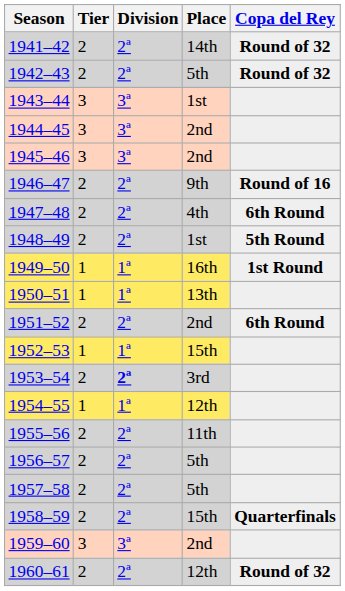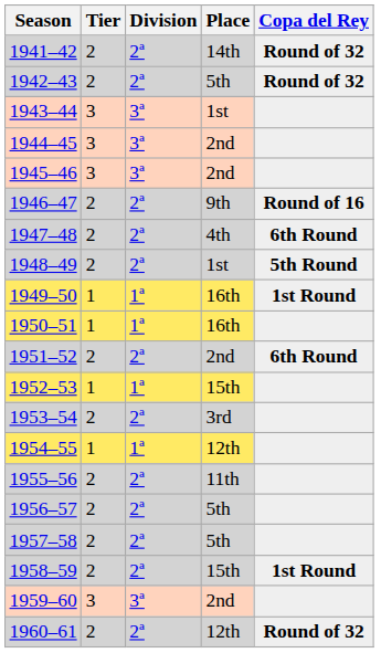 <table class="wikitable">
 <tr style="background:#f0f6fa;">
 <th>Season</th>
 <th>Tier</th>
 <th>Division</th>
 <th>Place</th>
 <th><a href='#'>Copa del Rey</a></th>
 </tr>
 <tr>
 <td style="background:#D3D3D3;"><a href='#'>1941–42</a></td>
 <td style="background:#D3D3D3;">2</td>
 <td style="background:#D3D3D3;"><a href='#'>2ª</a></td>
 <td style="background:#D3D3D3;">14th</td>
 <th style="background:#efefef;">Round of 32</th>
 </tr>
 <tr>
 <td style="background:#D3D3D3;"><a href='#'>1942–43</a></td>
 <td style="background:#D3D3D3;">2</td>
 <td style="background:#D3D3D3;"><a href='#'>2ª</a></td>
 <td style="background:#D3D3D3;">5th</td>
 <th style="background:#efefef;">Round of 32</th>
 </tr>
 <tr>
 <td style="background:#FFD3BD;"><a href='#'>1943–44</a></td>
 <td style="background:#FFD3BD;">3</td>
 <td style="background:#FFD3BD;"><a href='#'>3ª</a></td>
 <td style="background:#FFD3BD;">1st</td>
 <th style="background:#efefef;"></th>
 </tr>
 <tr>
 <td style="background:#FFD3BD;"><a href='#'>1944–45</a></td>
 <td style="background:#FFD3BD;">3</td>
 <td style="background:#FFD3BD;"><a href='#'>3ª</a></td>
 <td style="background:#FFD3BD;">2nd</td>
 <th style="background:#efefef;"></th>
 </tr>
 <tr>
 <td style="background:#FFD3BD;"><a href='#'>1945–46</a></td>
 <td style="background:#FFD3BD;">3</td>
 <td style="background:#FFD3BD;"><a href='#'>3ª</a></td>
 <td style="background:#FFD3BD;">2nd</td>
 <th style="background:#efefef;"></th>
 </tr>
 <tr>
 <td style="background:#D3D3D3;"><a href='#'>1946–47</a></td>
 <td style="background:#D3D3D3;">2</td>
 <td style="background:#D3D3D3;"><a href='#'>2ª</a></td>
 <td style="background:#D3D3D3;">9th</td>
 <th style="background:#efefef;">Round of 16</th>
 </tr>
 <tr>
 <td style="background:#D3D3D3;"><a href='#'>1947–48</a></td>
 <td style="background:#D3D3D3;">2</td>
 <td style="background:#D3D3D3;"><a href='#'>2ª</a></td>
 <td style="background:#D3D3D3;">4th</td>
 <th style="background:#efefef;">6th Round</th>
 </tr>
 <tr>
 <td style="background:#D3D3D3;"><a href='#'>1948–49</a></td>
 <td style="background:#D3D3D3;">2</td>
 <td style="background:#D3D3D3;"><a href='#'>2ª</a></td>
 <td style="background:#D3D3D3;">1st</td>
 <th style="background:#efefef;">5th Round</th>
 </tr>
 <tr>
 <td style="background:#FFEA64;"><a href='#'>1949–50</a></td>
 <td style="background:#FFEA64;">1</td>
 <td style="background:#FFEA64;"><a href='#'>1ª</a></td>
 <td style="background:#FFEA64;">16th</td>
 <th style="background:#efefef;">1st Round</th>
 </tr>
 <tr>
 <td style="background:#FFEA64;"><a href='#'>1950–51</a></td>
 <td style="background:#FFEA64;">1</td>
 <td style="background:#FFEA64;"><a href='#'>1ª</a></td>
-<td style="background:#FFEA64;">13th</td>
+<td style="background:#FFEA64;">16th</td>
 <th style="background:#efefef;"></th>
 </tr>
 <tr>
 <td style="background:#D3D3D3;"><a href='#'>1951–52</a></td>
 <td style="background:#D3D3D3;">2</td>
 <td style="background:#D3D3D3;"><a href='#'>2ª</a></td>
 <td style="background:#D3D3D3;">2nd</td>
 <th style="background:#efefef;">6th Round</th>
 </tr>
 <tr>
 <td style="background:#FFEA64;"><a href='#'>1952–53</a></td>
 <td style="background:#FFEA64;">1</td>
 <td style="background:#FFEA64;"><a href='#'>1ª</a></td>
 <td style="background:#FFEA64;">15th</td>
 <th style="background:#efefef;"></th>
 </tr>
 <tr>
 <td style="background:#D3D3D3;"><a href='#'>1953–54</a></td>
 <td style="background:#D3D3D3;">2</td>
-<td style="background:#D3D3D3;"><strong><a href='#'>2ª</a></strong></td>
+<td style="background:#D3D3D3;"><a href='#'>2ª</a></td>
 <td style="background:#D3D3D3;">3rd</td>
 <th style="background:#efefef;"></th>
 </tr>
 <tr>
 <td style="background:#FFEA64;"><a href='#'>1954–55</a></td>
 <td style="background:#FFEA64;">1</td>
 <td style="background:#FFEA64;"><a href='#'>1ª</a></td>
 <td style="background:#FFEA64;">12th</td>
 <th style="background:#efefef;"></th>
 </tr>
 <tr>
 <td style="background:#D3D3D3;"><a href='#'>1955–56</a></td>
 <td style="background:#D3D3D3;">2</td>
 <td style="background:#D3D3D3;"><a href='#'>2ª</a></td>
 <td style="background:#D3D3D3;">11th</td>
 <th style="background:#efefef;"></th>
 </tr>
 <tr>
 <td style="background:#D3D3D3;"><a href='#'>1956–57</a></td>
 <td style="background:#D3D3D3;">2</td>
 <td style="background:#D3D3D3;"><a href='#'>2ª</a></td>
 <td style="background:#D3D3D3;">5th</td>
 <th style="background:#efefef;"></th>
 </tr>
 <tr>
 <td style="background:#D3D3D3;"><a href='#'>1957–58</a></td>
 <td style="background:#D3D3D3;">2</td>
 <td style="background:#D3D3D3;"><a href='#'>2ª</a></td>
 <td style="background:#D3D3D3;">5th</td>
 <th style="background:#efefef;"></th>
 </tr>
 <tr>
 <td style="background:#D3D3D3;"><a href='#'>1958–59</a></td>
 <td style="background:#D3D3D3;">2</td>
 <td style="background:#D3D3D3;"><a href='#'>2ª</a></td>
 <td style="background:#D3D3D3;">15th</td>
-<th style="background:#efefef;">Quarterfinals</th>
+<th style="background:#efefef;">1st Round</th>
 </tr>
 <tr>
 <td style="background:#FFD3BD;"><a href='#'>1959–60</a></td>
 <td style="background:#FFD3BD;">3</td>
 <td style="background:#FFD3BD;"><a href='#'>3ª</a></td>
 <td style="background:#FFD3BD;">2nd</td>
 <th style="background:#efefef;"></th>
 </tr>
 <tr>
 <td style="background:#D3D3D3;"><a href='#'>1960–61</a></td>
 <td style="background:#D3D3D3;">2</td>
 <td style="background:#D3D3D3;"><a href='#'>2ª</a></td>
 <td style="background:#D3D3D3;">12th</td>
 <th style="background:#efefef;">Round of 32</th>
 </tr>
 </table>
